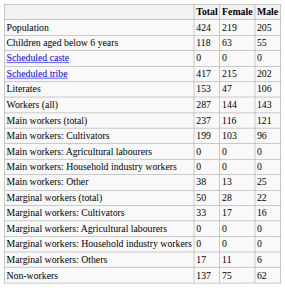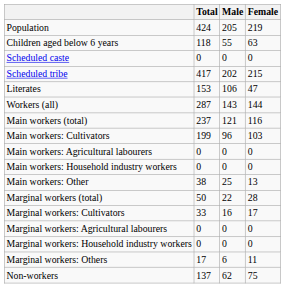 <table class="wikitable sortable">
 <tr>
 <th></th>
 <th>Total</th>
+<th>Male</th>
 <th>Female</th>
-<th>Male</th>
 </tr>
 <tr>
 <td>Population</td>
 <td>424</td>
+<td>205</td>
 <td>219</td>
-<td>205</td>
 </tr>
 <tr>
 <td>Children aged below 6 years</td>
 <td>118</td>
+<td>55</td>
 <td>63</td>
-<td>55</td>
 </tr>
 <tr>
 <td><a href='#'>Scheduled caste</a></td>
 <td>0</td>
 <td>0</td>
 <td>0</td>
 </tr>
 <tr>
 <td><a href='#'>Scheduled tribe</a></td>
 <td>417</td>
+<td>202</td>
 <td>215</td>
-<td>202</td>
 </tr>
 <tr>
 <td>Literates</td>
 <td>153</td>
+<td>106</td>
 <td>47</td>
-<td>106</td>
 </tr>
 <tr>
 <td>Workers (all)</td>
 <td>287</td>
+<td>143</td>
 <td>144</td>
-<td>143</td>
 </tr>
 <tr>
 <td>Main workers (total)</td>
 <td>237</td>
+<td>121</td>
 <td>116</td>
-<td>121</td>
 </tr>
 <tr>
 <td>Main workers: Cultivators</td>
 <td>199</td>
+<td>96</td>
 <td>103</td>
-<td>96</td>
 </tr>
 <tr>
 <td>Main workers: Agricultural labourers</td>
 <td>0</td>
 <td>0</td>
 <td>0</td>
 </tr>
 <tr>
 <td>Main workers: Household industry workers</td>
 <td>0</td>
 <td>0</td>
 <td>0</td>
 </tr>
 <tr>
 <td>Main workers: Other</td>
 <td>38</td>
+<td>25</td>
 <td>13</td>
-<td>25</td>
 </tr>
 <tr>
 <td>Marginal workers (total)</td>
 <td>50</td>
+<td>22</td>
 <td>28</td>
-<td>22</td>
 </tr>
 <tr>
 <td>Marginal workers: Cultivators</td>
 <td>33</td>
+<td>16</td>
 <td>17</td>
-<td>16</td>
 </tr>
 <tr>
 <td>Marginal workers: Agricultural labourers</td>
 <td>0</td>
 <td>0</td>
 <td>0</td>
 </tr>
 <tr>
 <td>Marginal workers: Household industry workers</td>
 <td>0</td>
 <td>0</td>
 <td>0</td>
 </tr>
 <tr>
 <td>Marginal workers: Others</td>
 <td>17</td>
+<td>6</td>
 <td>11</td>
-<td>6</td>
 </tr>
 <tr>
 <td>Non-workers</td>
 <td>137</td>
+<td>62</td>
 <td>75</td>
-<td>62</td>
 </tr>
 </table>
